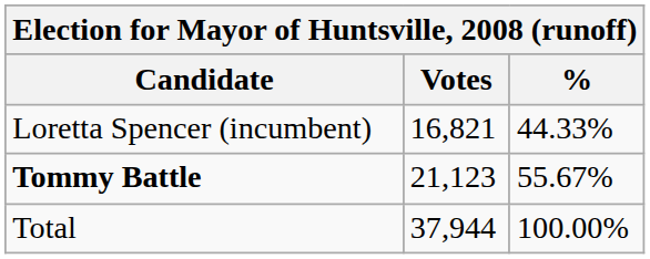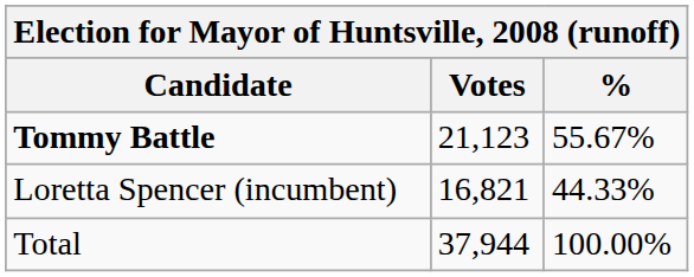 <table class="wikitable">
 <tr>
 <th colspan="3">Election for Mayor of Huntsville, 2008 (runoff)</th>
 </tr>
 <tr>
 <th>Candidate</th>
 <th>Votes</th>
 <th>%</th>
 </tr>
 <tr>
+<td><strong>Tommy Battle</strong></td>
+<td>21,123</td>
+<td>55.67%</td>
+</tr>
+<tr>
 <td>Loretta Spencer (incumbent)</td>
 <td>16,821</td>
 <td>44.33%</td>
-</tr>
-<tr>
-<td><strong>Tommy Battle</strong></td>
-<td>21,123</td>
-<td>55.67%</td>
 </tr>
 <tr>
 <td>Total</td>
 <td>37,944</td>
 <td>100.00%</td>
 </tr>
 </table>
